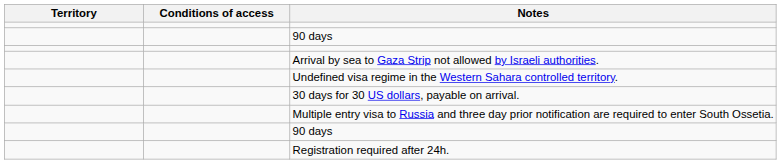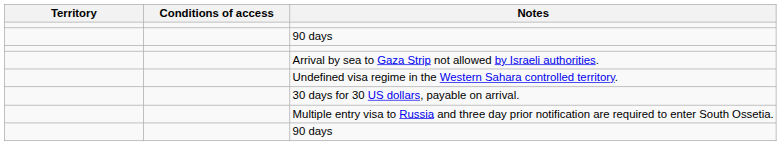 <table class="wikitable" style="text-align: left; table-layout: fixed;">
 <tr>
 <th style="width:18%;">Territory</th>
 <th style="width:19%;">Conditions of access</th>
 <th>Notes</th>
 </tr>
 <tr>
 <td></td>
 <td></td>
 <td></td>
 </tr>
 <tr>
 <td></td>
 <td></td>
 <td>90 days</td>
 </tr>
 <tr>
 <td></td>
 <td></td>
 <td></td>
 </tr>
 <tr>
 <td></td>
 <td></td>
 <td>Arrival by sea to <a href='#'>Gaza Strip</a> not allowed <a href='#'>by Israeli authorities</a>.</td>
 </tr>
 <tr>
 <td></td>
 <td></td>
 <td>Undefined visa regime in the <a href='#'>Western Sahara controlled territory</a>.</td>
 </tr>
 <tr>
 <td></td>
 <td></td>
 <td>30 days for 30 <a href='#'>US dollars</a>, payable on arrival.</td>
 </tr>
 <tr>
 <td></td>
 <td></td>
 <td>Multiple entry visa to <a href='#'>Russia</a> and three day prior notification are required to enter South Ossetia.</td>
 </tr>
 <tr>
 <td></td>
 <td></td>
 <td>90 days</td>
 </tr>
-<tr>
-<td></td>
-<td></td>
-<td>Registration required after 24h.</td>
-</tr>
 </table>
